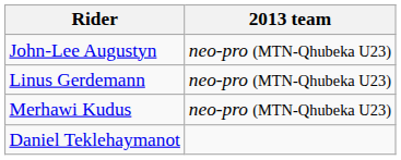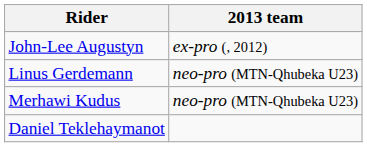 <table class="wikitable">
 <tr>
 <th>Rider</th>
 <th>2013 team</th>
 </tr>
 <tr>
 <td><a href='#'>John-Lee Augustyn</a></td>
-<td><em>neo-pro</em> <small>(MTN-Qhubeka U23)</small></td>
+<td><em>ex-pro</em> <small>(, 2012)</small></td>
 </tr>
 <tr>
 <td><a href='#'>Linus Gerdemann</a></td>
 <td><em>neo-pro</em> <small>(MTN-Qhubeka U23)</small></td>
 </tr>
 <tr>
 <td><a href='#'>Merhawi Kudus</a></td>
 <td><em>neo-pro</em> <small>(MTN-Qhubeka U23)</small></td>
 </tr>
 <tr>
 <td><a href='#'>Daniel Teklehaymanot</a></td>
 <td></td>
 </tr>
 </table>
